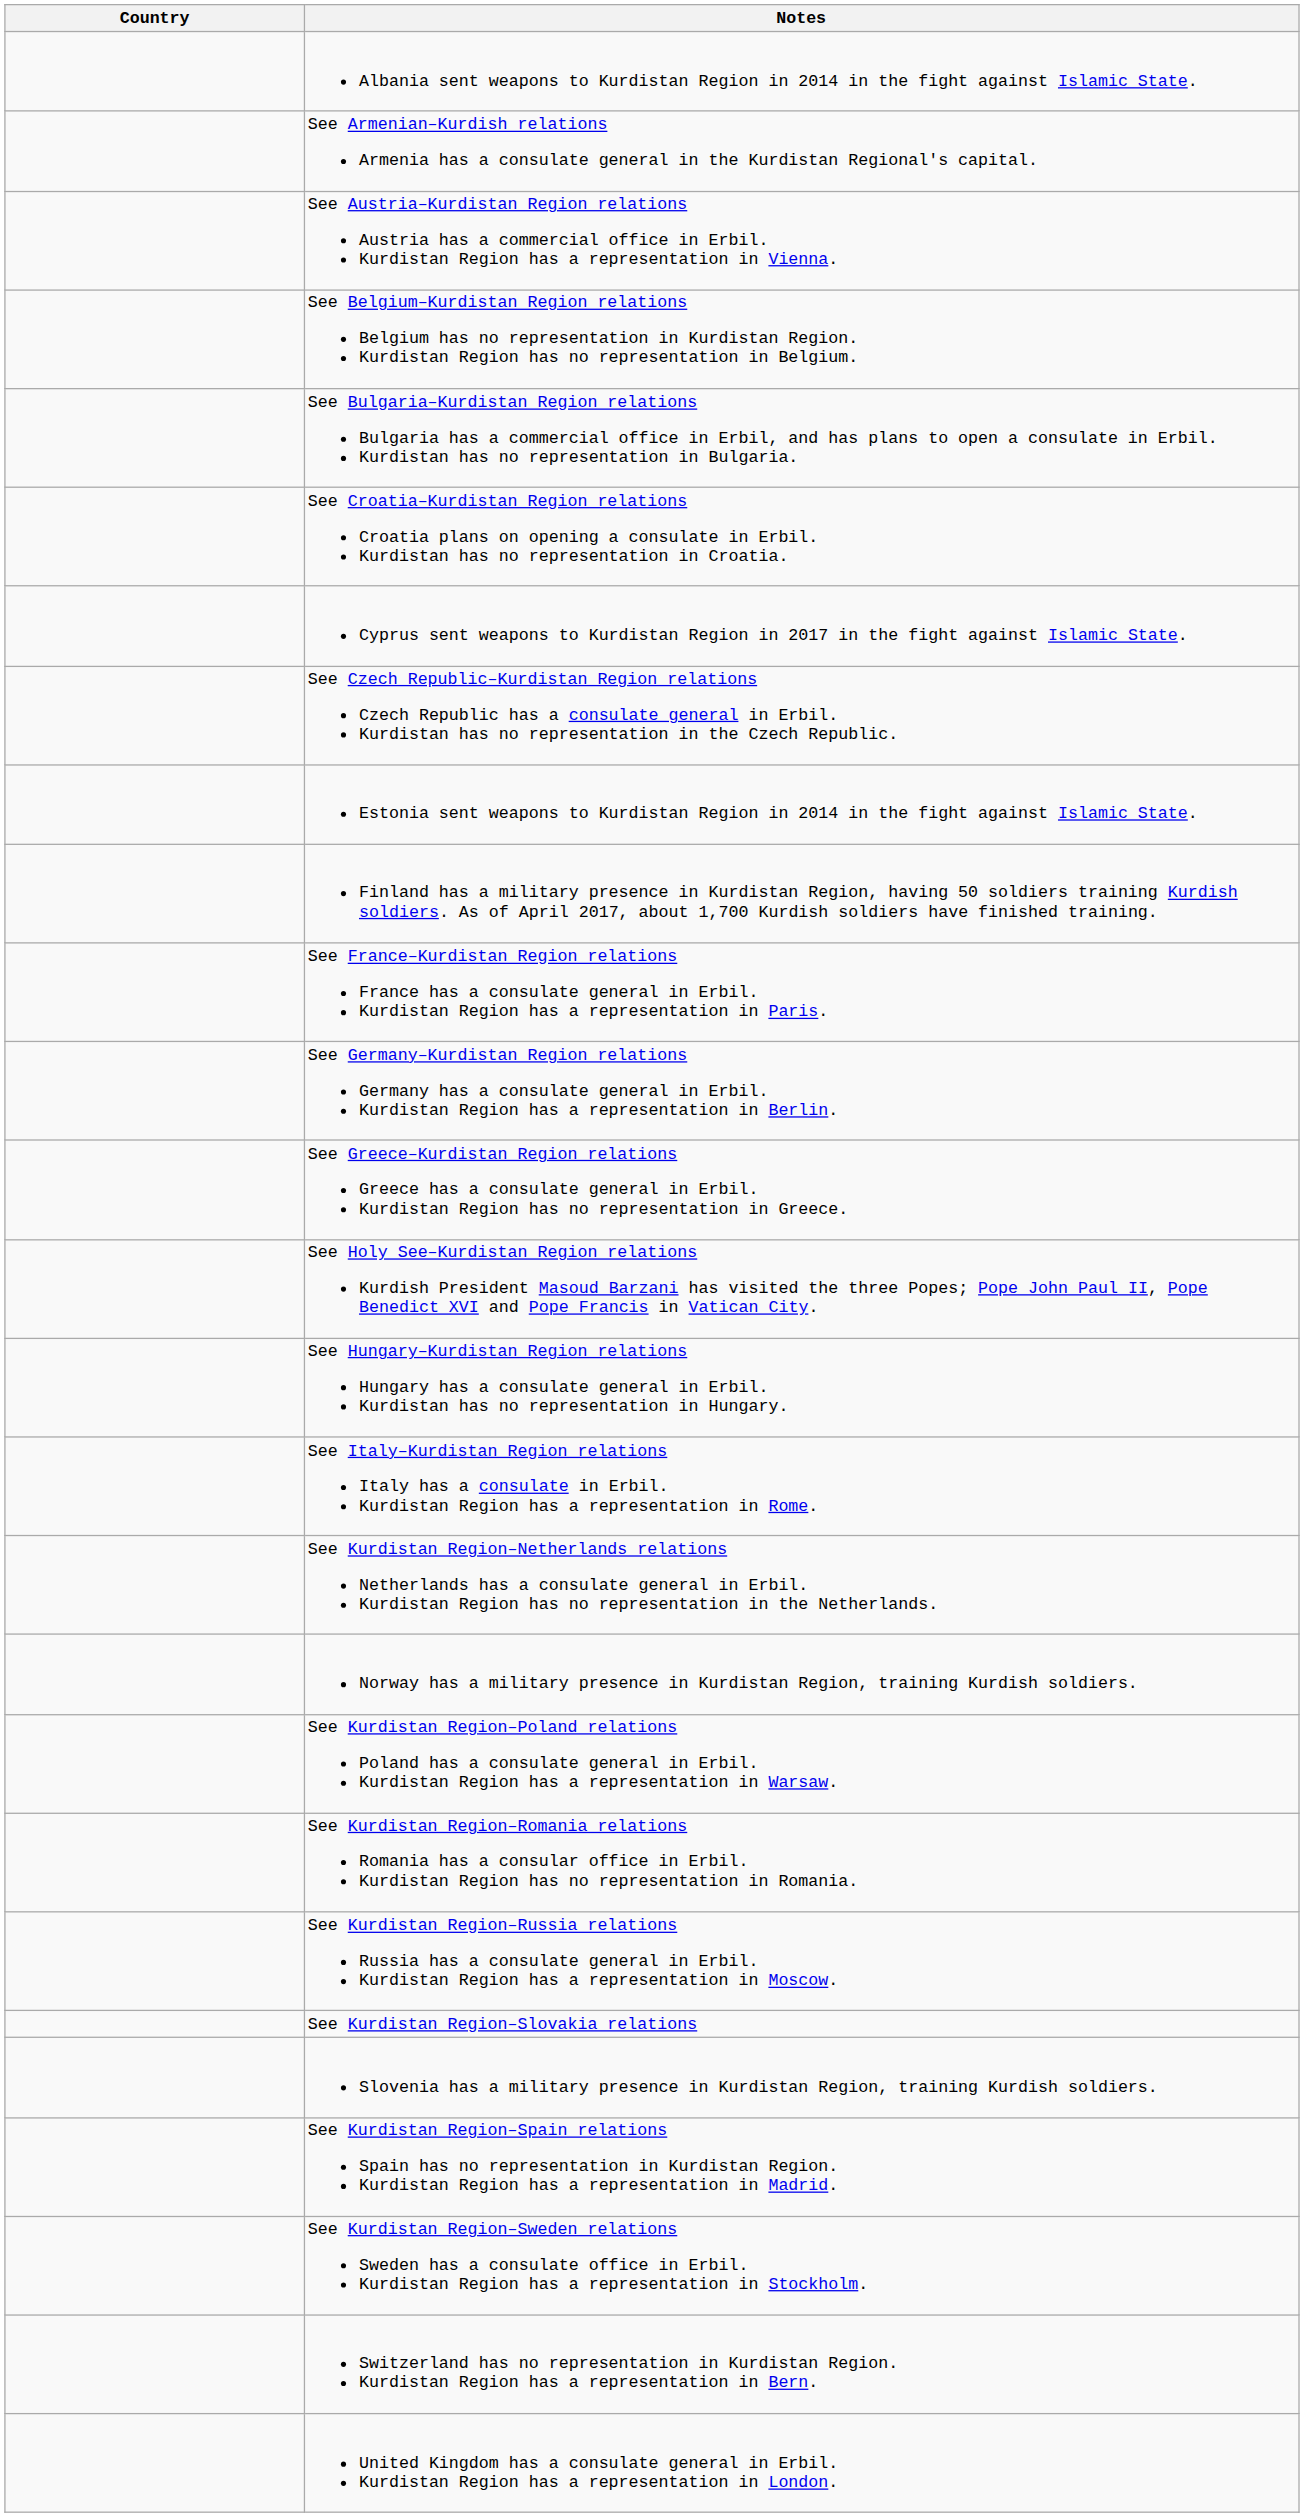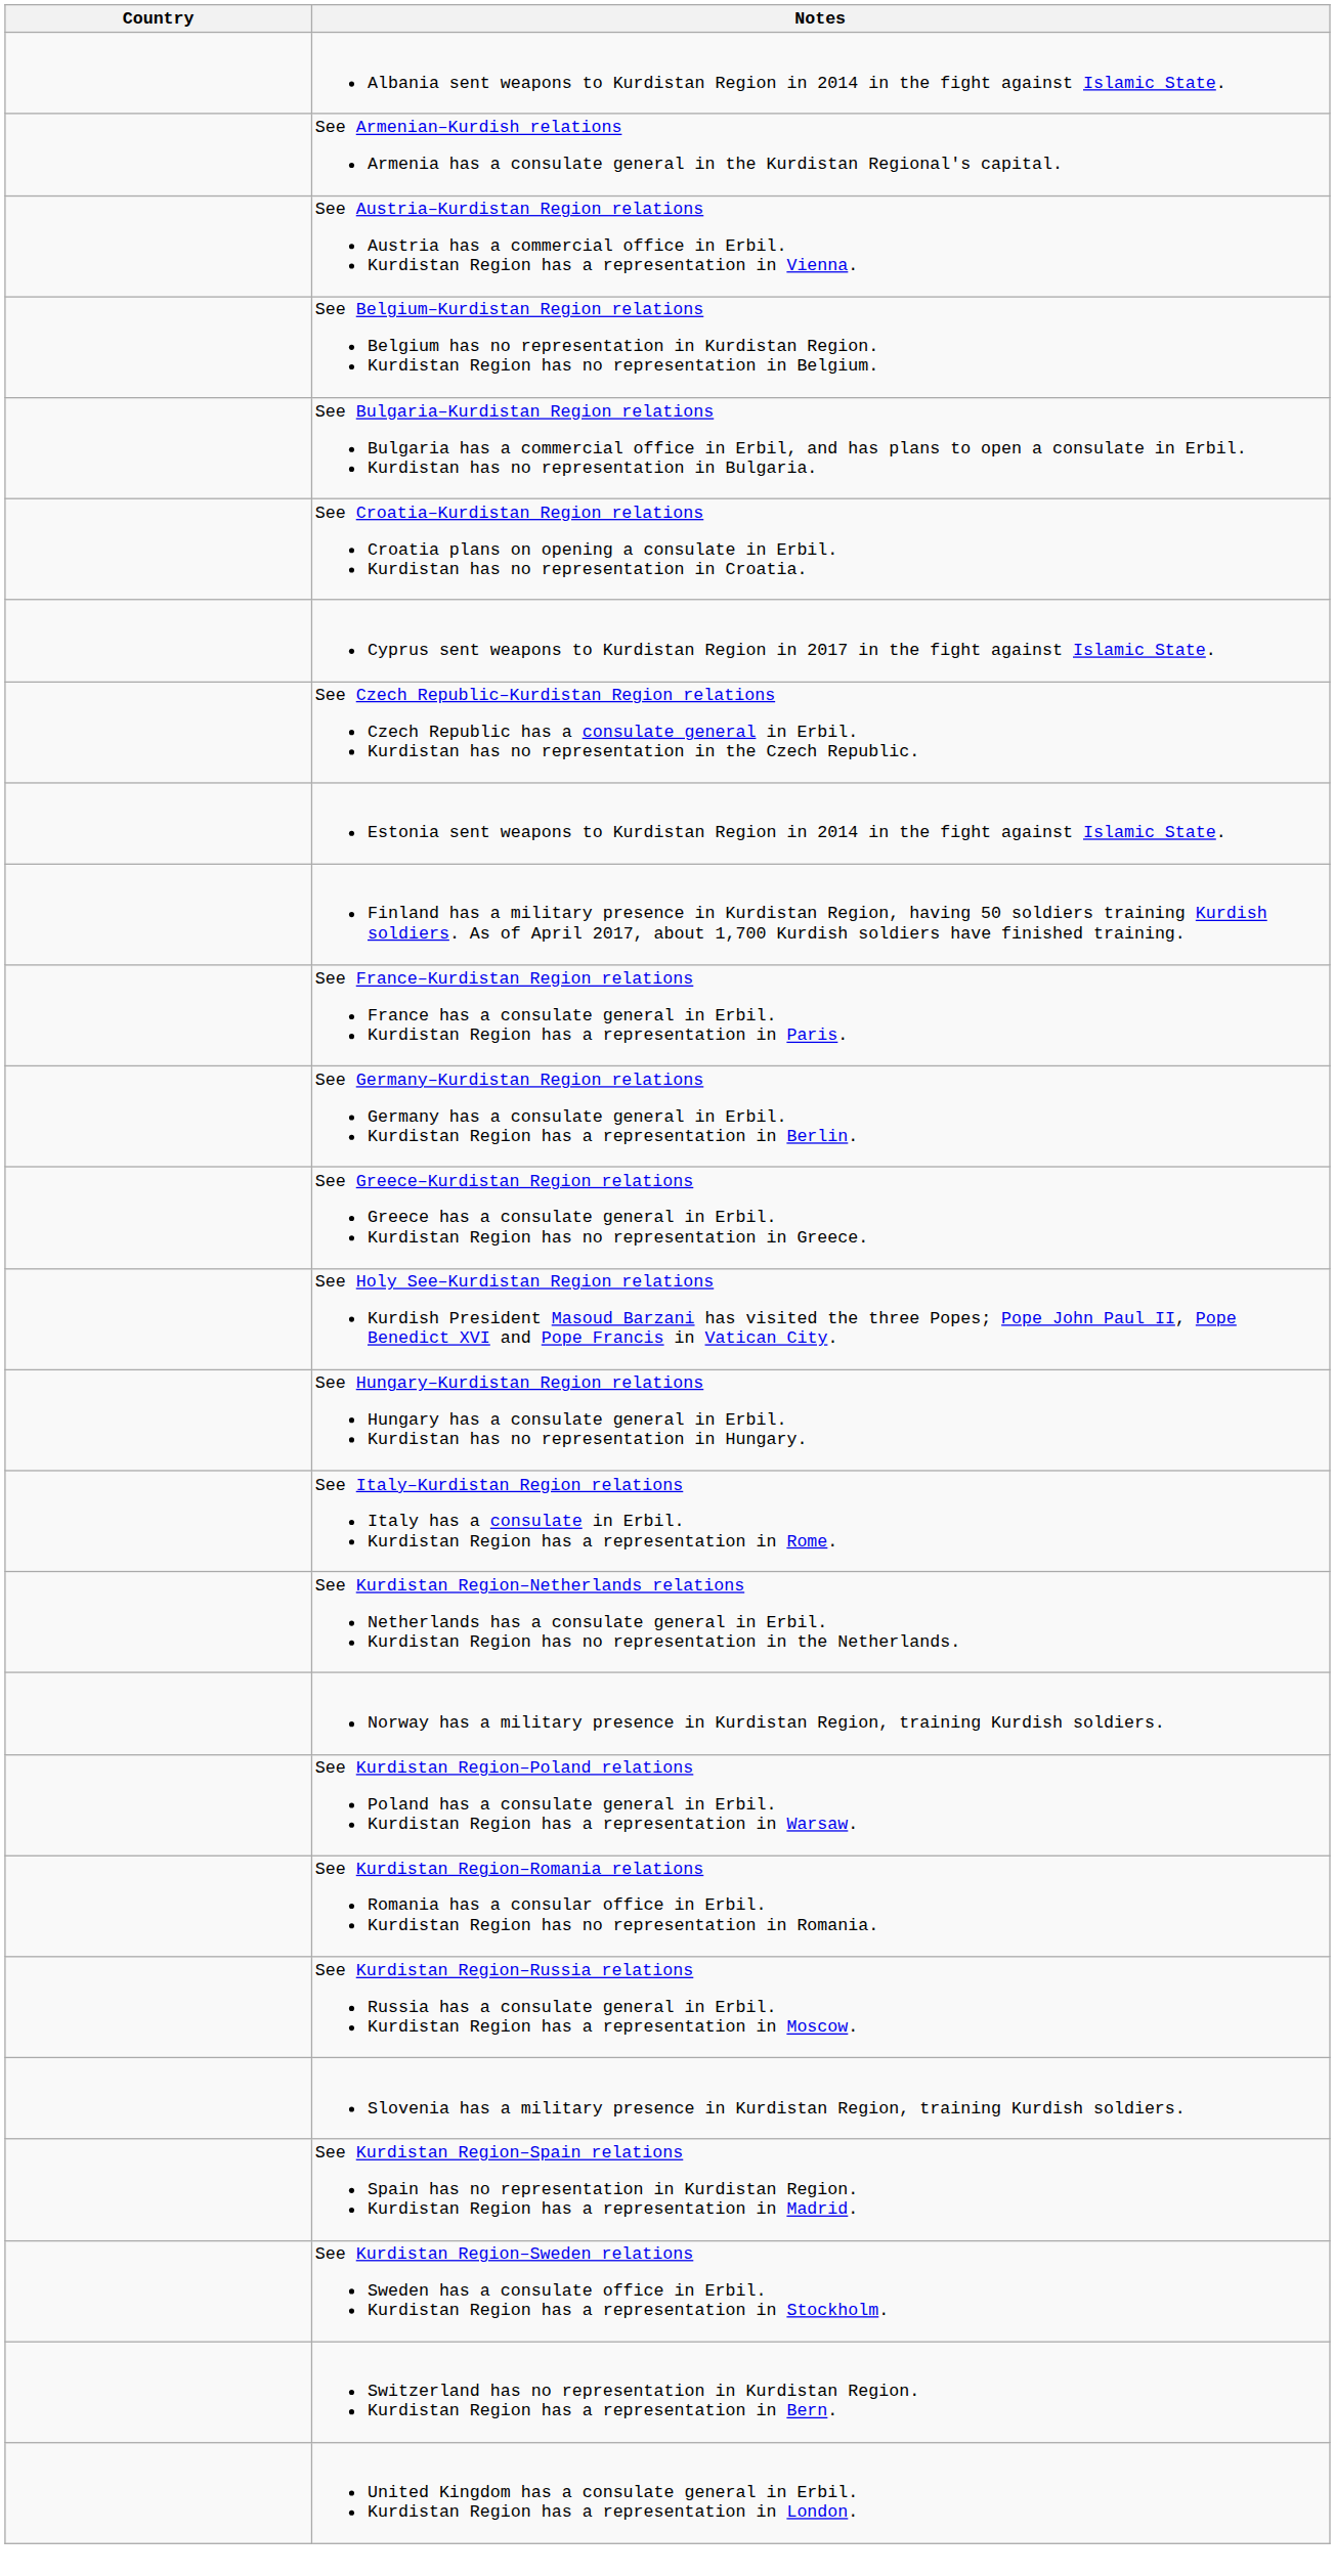 <table class="wikitable sortable" border="1" style="width:80%; margin:auto;">
 <tr>
 <th style="width:15%;">Country</th>
 <th style="width:50%;">Notes</th>
 </tr>
 <tr>
 <td></td>
 <td><br><ul><li>Albania sent weapons to Kurdistan Region in 2014 in the fight against <a href='#'>Islamic State</a>.</li></ul></td>
 </tr>
 <tr>
 <td></td>
 <td>See <a href='#'>Armenian–Kurdish relations</a><br><ul><li>Armenia has a consulate general in the Kurdistan Regional's capital.</li></ul></td>
 </tr>
 <tr>
 <td></td>
 <td>See <a href='#'>Austria–Kurdistan Region relations</a><br><ul><li>Austria has a commercial office in Erbil.</li><li>Kurdistan Region has a representation in <a href='#'>Vienna</a>.</li></ul></td>
 </tr>
 <tr>
 <td></td>
 <td>See <a href='#'>Belgium–Kurdistan Region relations</a><br><ul><li>Belgium has no representation in Kurdistan Region.</li><li>Kurdistan Region has no representation in Belgium.</li></ul></td>
 </tr>
 <tr>
 <td></td>
 <td>See <a href='#'>Bulgaria–Kurdistan Region relations</a><br><ul><li>Bulgaria has a commercial office in Erbil, and has plans to open a consulate in Erbil.</li><li>Kurdistan has no representation in Bulgaria.</li></ul></td>
 </tr>
 <tr>
 <td></td>
 <td>See <a href='#'>Croatia–Kurdistan Region relations</a><br><ul><li>Croatia plans on opening a consulate in Erbil.</li><li>Kurdistan has no representation in Croatia.</li></ul></td>
 </tr>
 <tr>
 <td></td>
 <td><br><ul><li>Cyprus sent weapons to Kurdistan Region in 2017 in the fight against <a href='#'>Islamic State</a>.</li></ul></td>
 </tr>
 <tr>
 <td></td>
 <td>See <a href='#'>Czech Republic–Kurdistan Region relations</a><br><ul><li>Czech Republic has a <a href='#'>consulate general</a> in Erbil.</li><li>Kurdistan has no representation in the Czech Republic.</li></ul></td>
 </tr>
 <tr>
 <td></td>
 <td><br><ul><li>Estonia sent weapons to Kurdistan Region in 2014 in the fight against <a href='#'>Islamic State</a>.</li></ul></td>
 </tr>
 <tr>
 <td></td>
 <td><br><ul><li>Finland has a military presence in Kurdistan Region, having 50 soldiers training <a href='#'>Kurdish soldiers</a>. As of April 2017, about 1,700 Kurdish soldiers have finished training.</li></ul></td>
 </tr>
 <tr>
 <td></td>
 <td>See <a href='#'>France–Kurdistan Region relations</a><br><ul><li>France has a consulate general in Erbil.</li><li>Kurdistan Region has a representation in <a href='#'>Paris</a>.</li></ul></td>
 </tr>
 <tr>
 <td></td>
 <td>See <a href='#'>Germany–Kurdistan Region relations</a><br><ul><li>Germany has a consulate general in Erbil.</li><li>Kurdistan Region has a representation in <a href='#'>Berlin</a>.</li></ul></td>
 </tr>
 <tr>
 <td></td>
 <td>See <a href='#'>Greece–Kurdistan Region relations</a><br><ul><li>Greece has a consulate general in Erbil.</li><li>Kurdistan Region has no representation in Greece.</li></ul></td>
 </tr>
 <tr>
 <td></td>
 <td>See <a href='#'>Holy See–Kurdistan Region relations</a><br><ul><li>Kurdish President <a href='#'>Masoud Barzani</a> has visited the three Popes; <a href='#'>Pope John Paul II</a>, <a href='#'>Pope Benedict XVI</a> and <a href='#'>Pope Francis</a> in <a href='#'>Vatican City</a>.</li></ul></td>
 </tr>
 <tr>
 <td></td>
 <td>See <a href='#'>Hungary–Kurdistan Region relations</a><br><ul><li>Hungary has a consulate general in Erbil.</li><li>Kurdistan has no representation in Hungary.</li></ul></td>
 </tr>
 <tr>
 <td></td>
 <td>See <a href='#'>Italy–Kurdistan Region relations</a><br><ul><li>Italy has a <a href='#'>consulate</a> in Erbil.</li><li>Kurdistan Region has a representation in <a href='#'>Rome</a>.</li></ul></td>
 </tr>
 <tr>
 <td></td>
 <td>See <a href='#'>Kurdistan Region–Netherlands relations</a><br><ul><li>Netherlands has a consulate general in Erbil.</li><li>Kurdistan Region has no representation in the Netherlands.</li></ul></td>
 </tr>
 <tr>
 <td></td>
 <td><br><ul><li>Norway has a military presence in Kurdistan Region, training Kurdish soldiers.</li></ul></td>
 </tr>
 <tr>
 <td></td>
 <td>See <a href='#'>Kurdistan Region–Poland relations</a><br><ul><li>Poland has a consulate general in Erbil.</li><li>Kurdistan Region has a representation in <a href='#'>Warsaw</a>.</li></ul></td>
 </tr>
 <tr>
 <td></td>
 <td>See <a href='#'>Kurdistan Region–Romania relations</a><br><ul><li>Romania has a consular office in Erbil.</li><li>Kurdistan Region has no representation in Romania.</li></ul></td>
 </tr>
 <tr>
 <td></td>
 <td>See <a href='#'>Kurdistan Region–Russia relations</a><br><ul><li>Russia has a consulate general in Erbil.</li><li>Kurdistan Region has a representation in <a href='#'>Moscow</a>.</li></ul></td>
 </tr>
 <tr>
 <td></td>
-<td>See <a href='#'>Kurdistan Region–Slovakia relations</a></td>
-</tr>
-<tr>
-<td></td>
 <td><br><ul><li>Slovenia has a military presence in Kurdistan Region, training Kurdish soldiers.</li></ul></td>
 </tr>
 <tr>
 <td></td>
 <td>See <a href='#'>Kurdistan Region–Spain relations</a><br><ul><li>Spain has no representation in Kurdistan Region.</li><li>Kurdistan Region has a representation in <a href='#'>Madrid</a>.</li></ul></td>
 </tr>
 <tr>
 <td></td>
 <td>See <a href='#'>Kurdistan Region–Sweden relations</a><br><ul><li>Sweden has a consulate office in Erbil.</li><li>Kurdistan Region has a representation in <a href='#'>Stockholm</a>.</li></ul></td>
 </tr>
 <tr>
 <td></td>
 <td><br><ul><li>Switzerland has no representation in Kurdistan Region.</li><li>Kurdistan Region has a representation in <a href='#'>Bern</a>.</li></ul></td>
 </tr>
 <tr>
 <td></td>
 <td><br><ul><li>United Kingdom has a consulate general in Erbil.</li><li>Kurdistan Region has a representation in <a href='#'>London</a>.</li></ul></td>
 </tr>
 </table>
